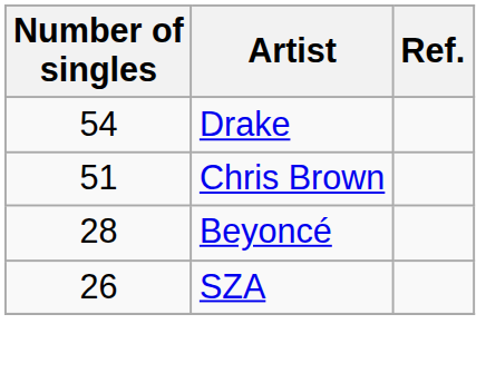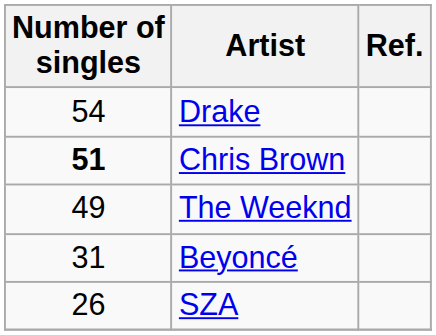 <table class="wikitable">
 <tr>
 <th>Number of <br> singles</th>
 <th>Artist</th>
 <th>Ref.</th>
 </tr>
 <tr>
 <td style="text-align:center;">54</td>
 <td><a href='#'>Drake</a></td>
 <td></td>
 </tr>
 <tr>
-<td style="text-align:center;">51</td>
+<td style="text-align:center;"><strong>51</strong></td>
 <td><a href='#'>Chris Brown</a></td>
 <td></td>
 </tr>
 <tr>
-<td style="text-align:center;">28</td>
+<td style="text-align:center;">49</td>
+<td><a href='#'>The Weeknd</a></td>
+<td></td>
+</tr>
+<tr>
+<td style="text-align:center;">31</td>
 <td><a href='#'>Beyoncé</a></td>
 <td></td>
 </tr>
 <tr>
 <td style="text-align:center;">26</td>
 <td><a href='#'>SZA</a></td>
 <td></td>
 </tr>
 <tr>
 </tr>
 </table>
